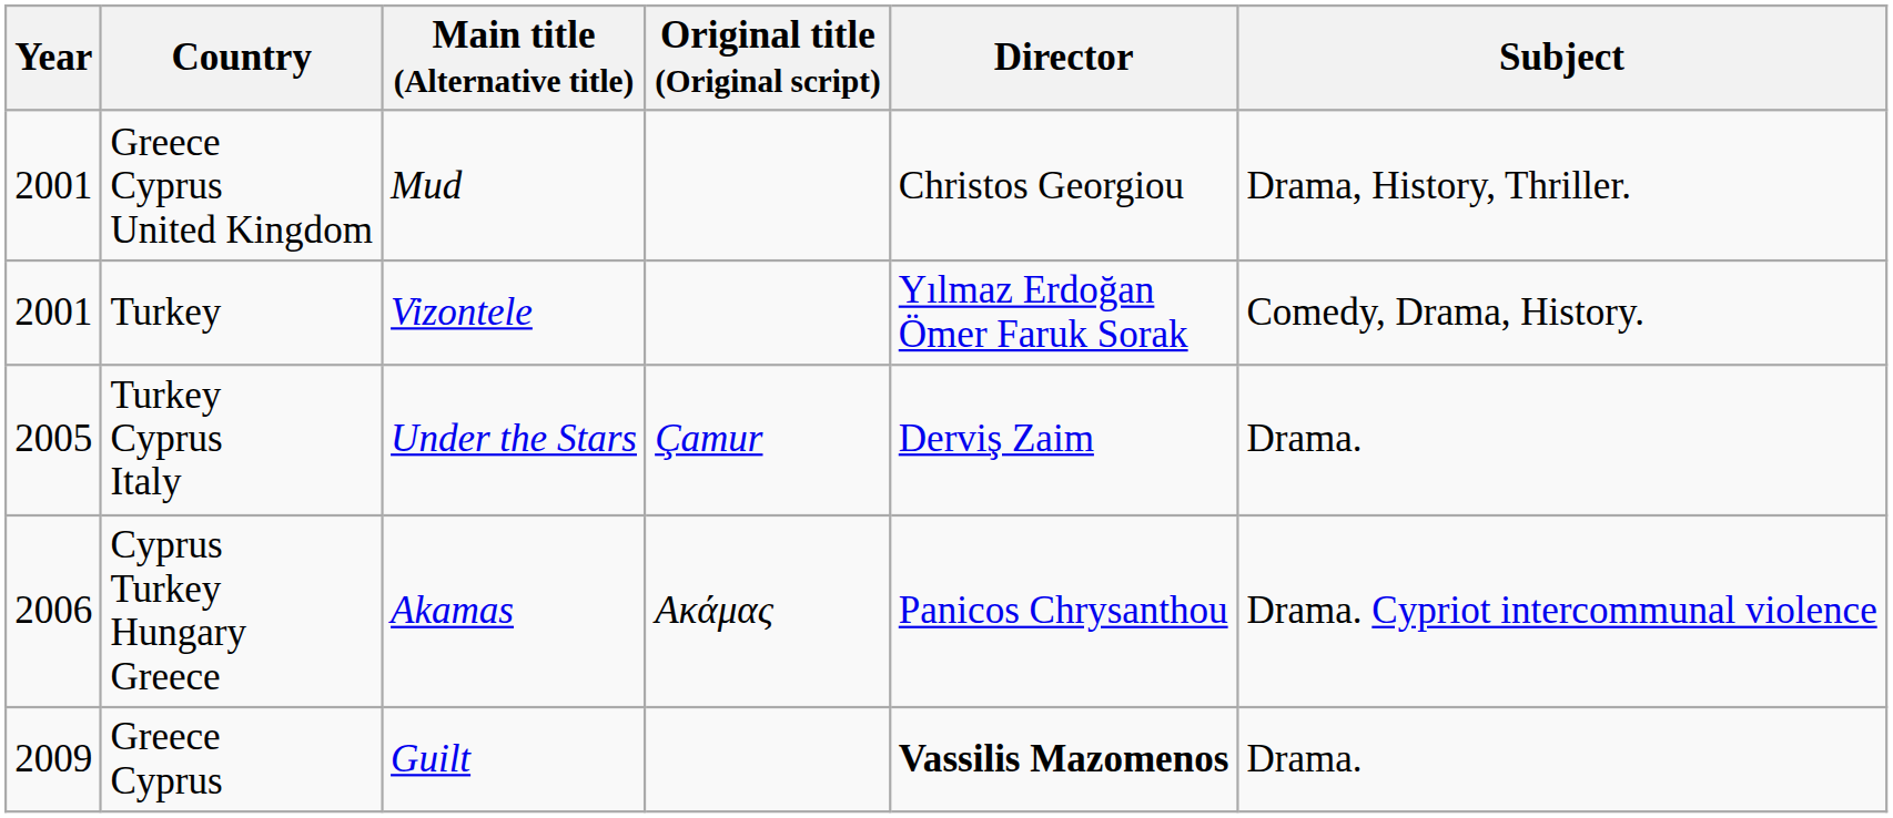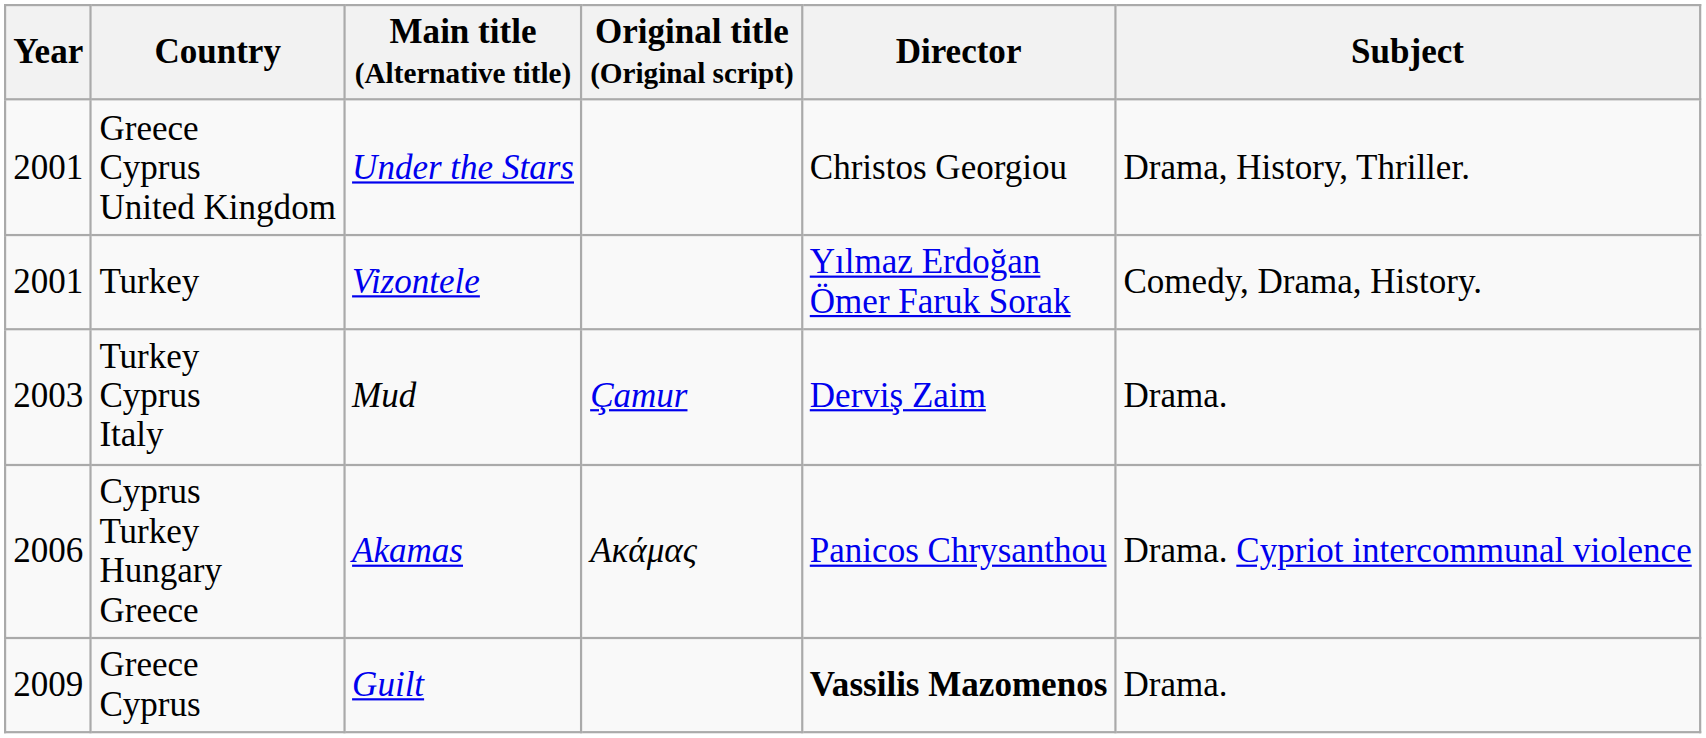 <table class="wikitable sortable">
 <tr>
 <th>Year</th>
 <th>Country</th>
 <th class="unsortable">Main title<br><small>(Alternative title)</small></th>
 <th class="unsortable">Original title<br><small>(Original script)</small></th>
 <th>Director</th>
 <th class="unsortable">Subject</th>
 </tr>
 <tr>
 <td>2001</td>
 <td>Greece<br>Cyprus<br>United Kingdom</td>
-<td><em>Mud</em></td>
+<td><em><a href='#'>Under the Stars</a></em></td>
 <td></td>
 <td>Christos Georgiou</td>
 <td>Drama, History, Thriller.</td>
 </tr>
 <tr>
 <td>2001</td>
 <td>Turkey</td>
 <td><em><a href='#'>Vizontele</a></em></td>
 <td></td>
 <td><a href='#'>Yılmaz Erdoğan</a><br><a href='#'>Ömer Faruk Sorak</a></td>
 <td>Comedy, Drama, History.</td>
 </tr>
 <tr>
-<td>2005</td>
+<td>2003</td>
 <td>Turkey<br>Cyprus<br>Italy</td>
-<td><em><a href='#'>Under the Stars</a></em></td>
+<td><em>Mud</em></td>
 <td><em><a href='#'>Çamur</a></em></td>
 <td><a href='#'>Derviş Zaim</a></td>
 <td>Drama.</td>
 </tr>
 <tr>
 <td>2006</td>
 <td>Cyprus<br>Turkey<br>Hungary<br>Greece</td>
 <td><em><a href='#'>Akamas</a></em></td>
 <td><em>Ακάμας</em></td>
 <td><a href='#'>Panicos Chrysanthou</a></td>
 <td>Drama. <a href='#'>Cypriot intercommunal violence</a></td>
 </tr>
 <tr>
 <td>2009</td>
 <td>Greece<br>Cyprus</td>
 <td><em><a href='#'>Guilt</a></em></td>
 <td></td>
 <td><strong>Vassilis Mazomenos</strong></td>
 <td>Drama.</td>
 </tr>
 </table>
